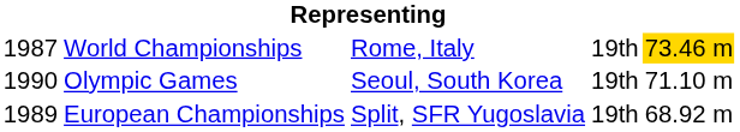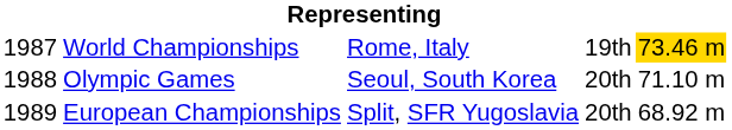 <table>
 <tr>
 <th colspan="5">Representing </th>
 </tr>
 <tr>
 <td>1987</td>
 <td><a href='#'>World Championships</a></td>
 <td><a href='#'>Rome, Italy</a></td>
 <td>19th</td>
 <td style="background: gold;">73.46 m</td>
 </tr>
 <tr>
-<td>1990</td>
+<td>1988</td>
 <td><a href='#'>Olympic Games</a></td>
 <td><a href='#'>Seoul, South Korea</a></td>
-<td>19th</td>
+<td>20th</td>
 <td>71.10 m</td>
 </tr>
 <tr>
 <td>1989</td>
 <td><a href='#'>European Championships</a></td>
 <td><a href='#'>Split</a>, <a href='#'>SFR Yugoslavia</a></td>
-<td>19th</td>
+<td>20th</td>
 <td>68.92 m</td>
 </tr>
 </table>
